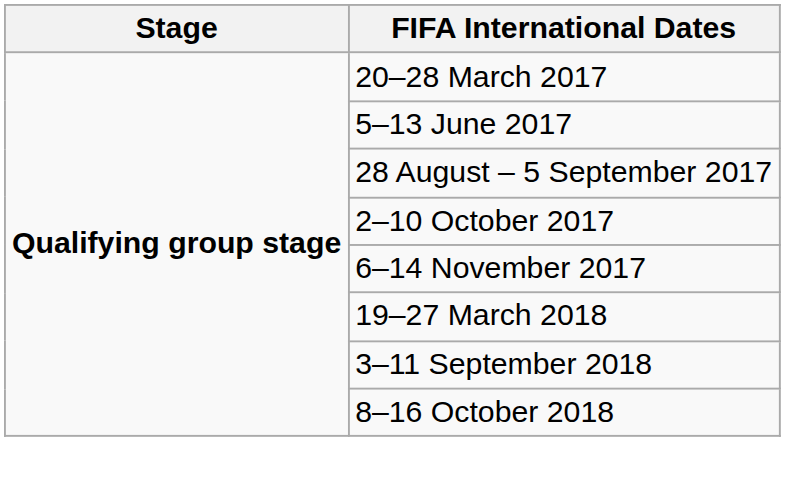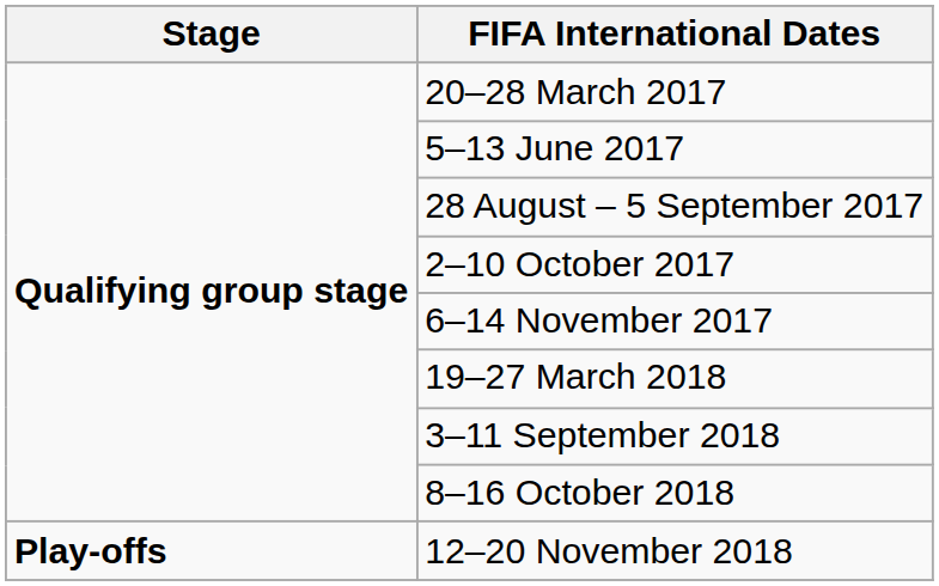 <table class="wikitable">
 <tr>
 <th>Stage</th>
 <th>FIFA International Dates</th>
 </tr>
 <tr>
 <td rowspan=8><strong>Qualifying group stage</strong></td>
 <td>20–28 March 2017</td>
 </tr>
 <tr>
 <td>5–13 June 2017</td>
 </tr>
 <tr>
 <td>28 August – 5 September 2017</td>
 </tr>
 <tr>
 <td>2–10 October 2017</td>
 </tr>
 <tr>
 <td>6–14 November 2017</td>
 </tr>
 <tr>
 <td>19–27 March 2018</td>
 </tr>
 <tr>
 <td>3–11 September 2018</td>
 </tr>
 <tr>
 <td>8–16 October 2018</td>
 </tr>
+<tr>
+<td><strong>Play-offs</strong></td>
+<td>12–20 November 2018</td>
+</tr>
 </table>
